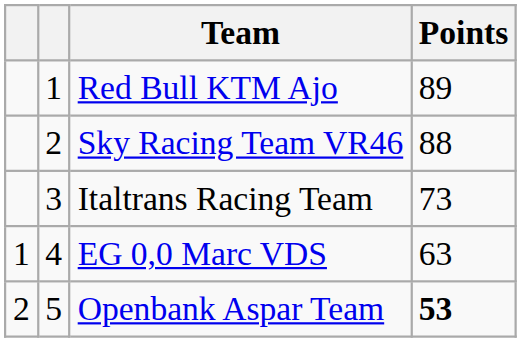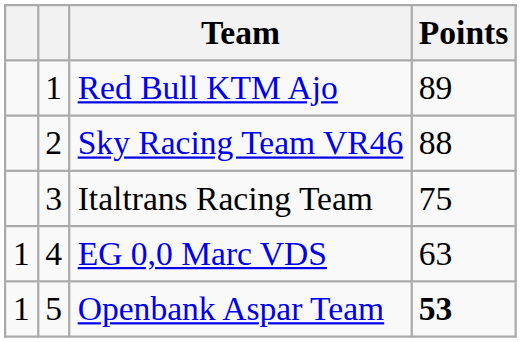 <table class="wikitable" style="font-size: 95%;">
 <tr>
 <th></th>
 <th></th>
 <th>Team</th>
 <th>Points</th>
 </tr>
 <tr>
 <td></td>
 <td align=center>1</td>
 <td> <a href='#'>Red Bull KTM Ajo</a></td>
 <td align=left>89</td>
 </tr>
 <tr>
 <td></td>
 <td align=center>2</td>
 <td> <a href='#'>Sky Racing Team VR46</a></td>
 <td align=left>88</td>
 </tr>
 <tr>
 <td></td>
 <td align=center>3</td>
 <td> Italtrans Racing Team</td>
-<td align=left>73</td>
+<td align=left>75</td>
 </tr>
 <tr>
 <td> 1</td>
 <td align=center>4</td>
 <td> <a href='#'>EG 0,0 Marc VDS</a></td>
 <td align=left>63</td>
 </tr>
 <tr>
-<td> 2</td>
+<td> 1</td>
 <td align=center>5</td>
 <td> <a href='#'>Openbank Aspar Team</a></td>
 <td align=left><strong>53</strong></td>
 </tr>
 </table>
